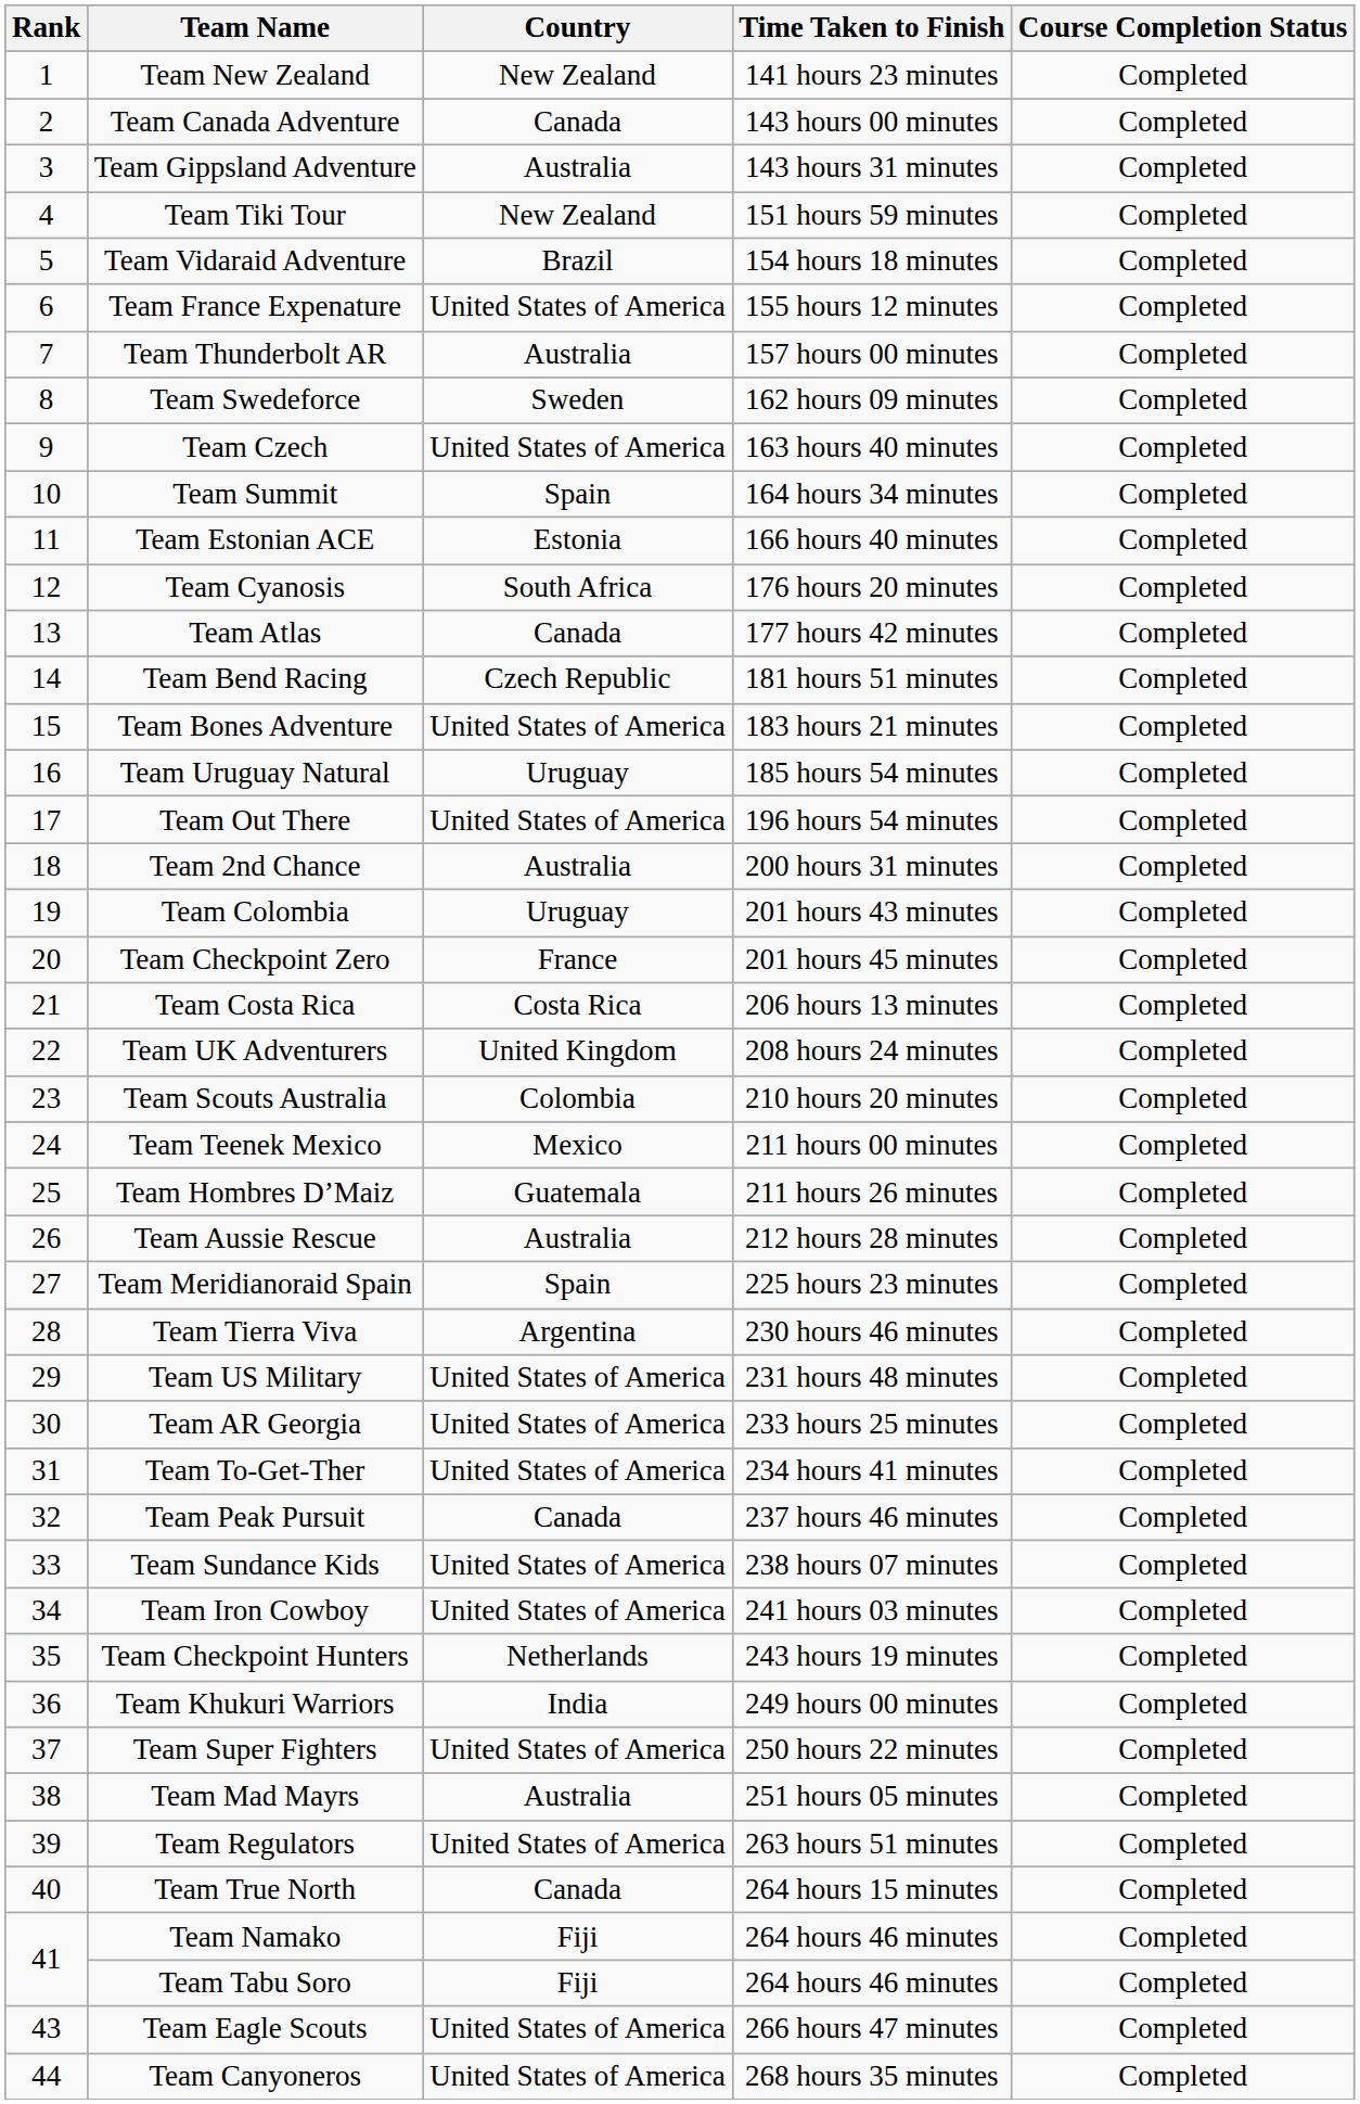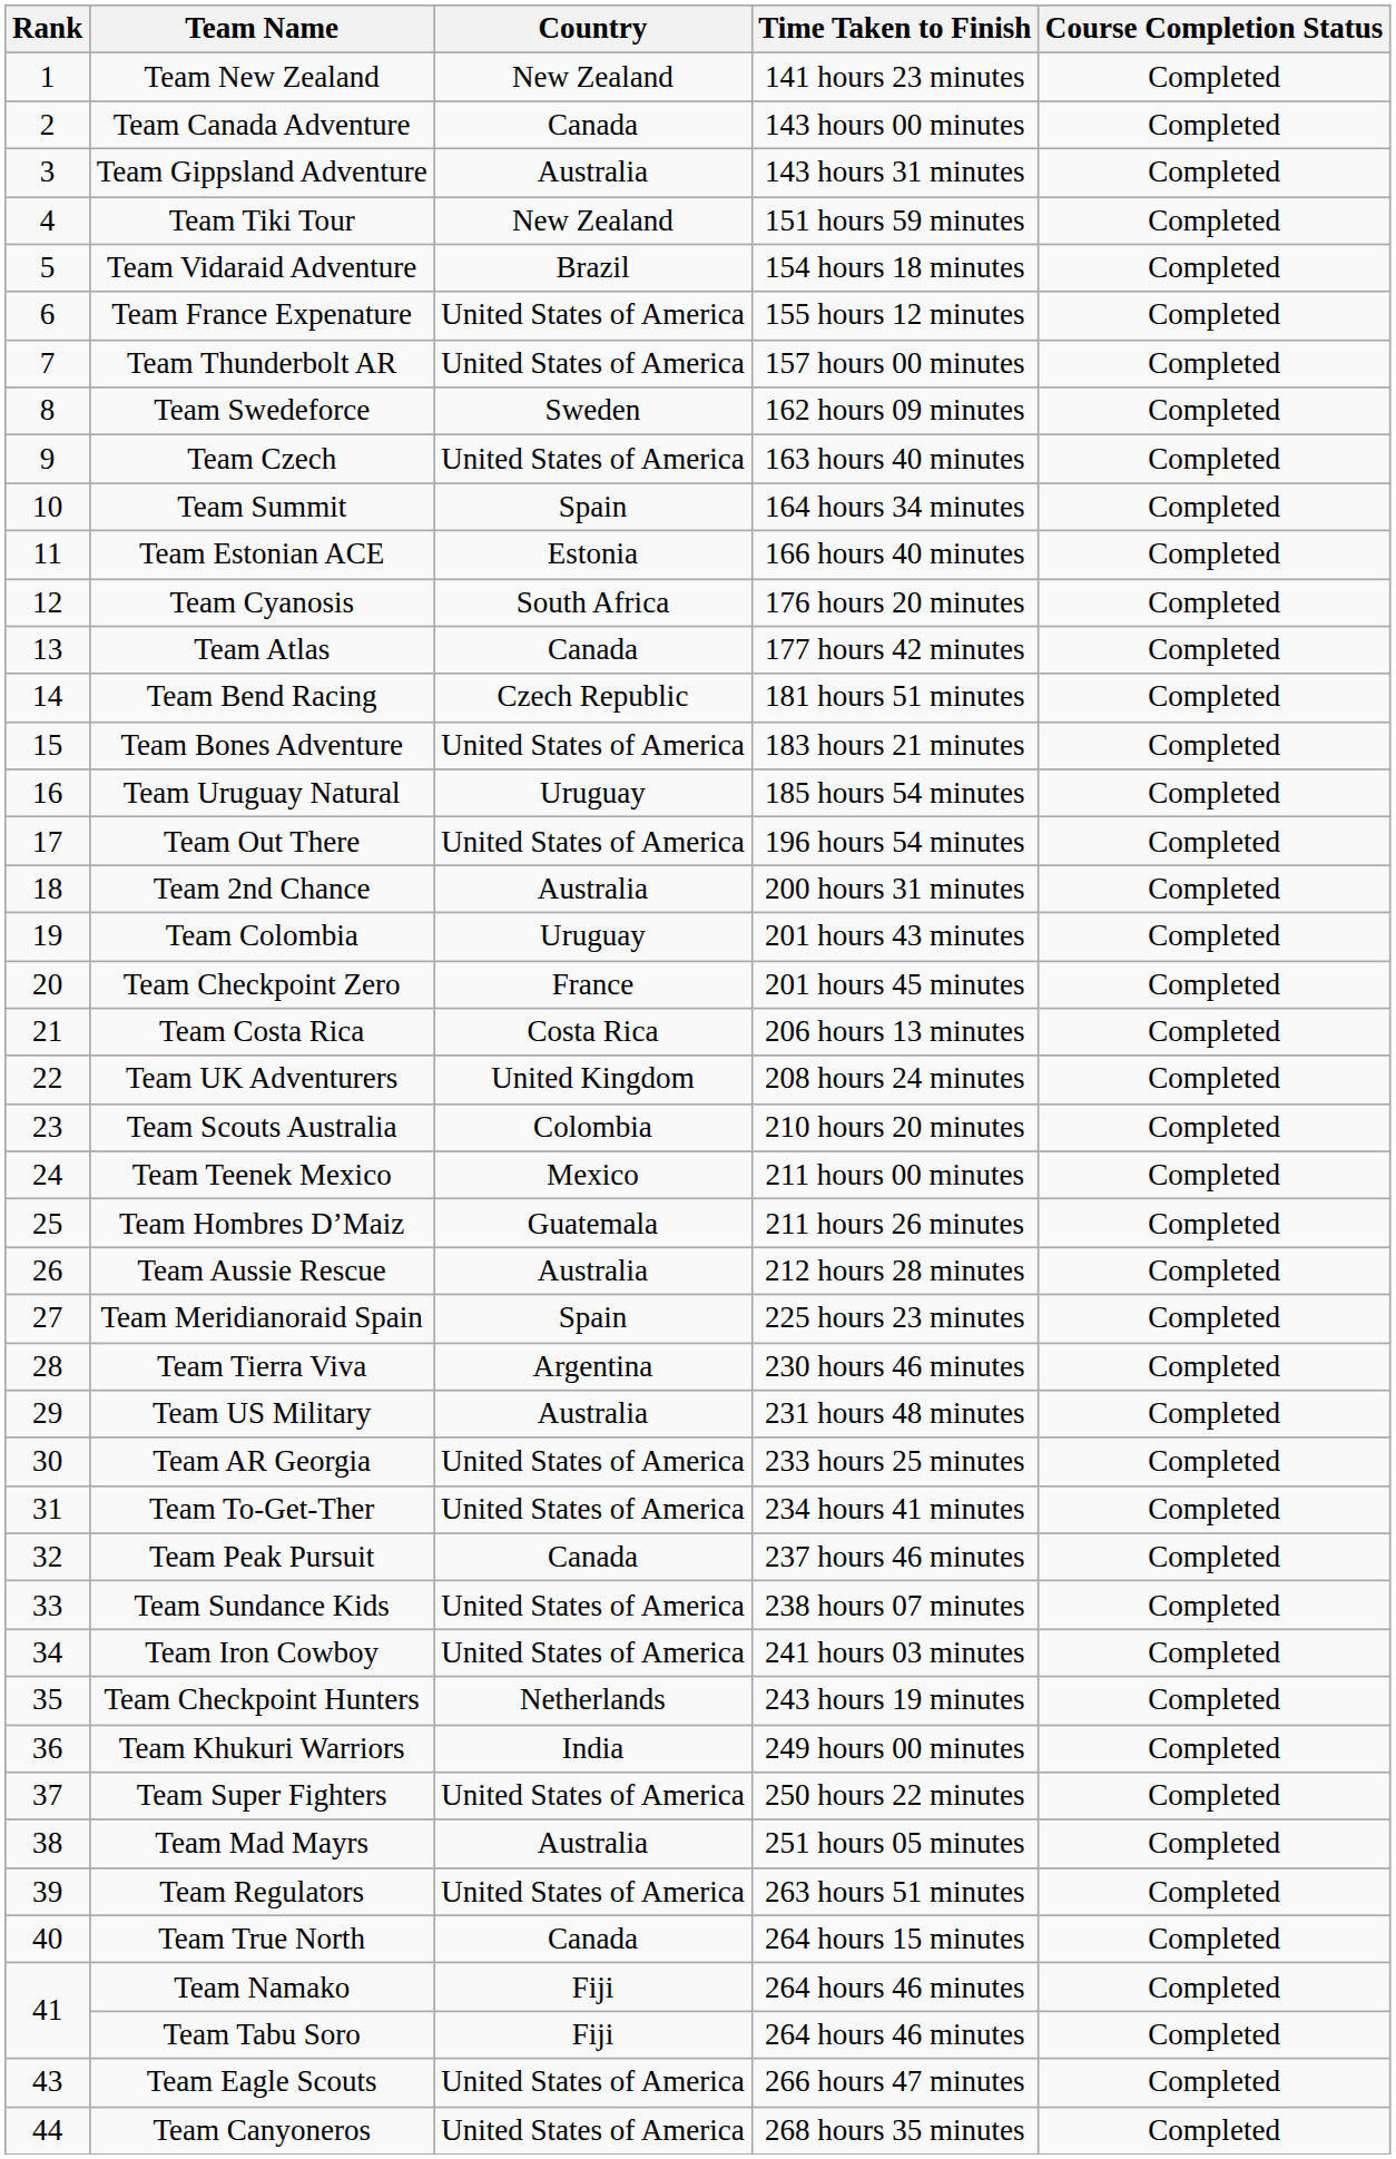 <table class="wikitable sortable" style="text-align: center;">
 <tr>
 <th>Rank</th>
 <th>Team Name</th>
 <th>Country</th>
 <th>Time Taken to Finish</th>
 <th>Course Completion Status</th>
 </tr>
 <tr>
 <td>1</td>
 <td>Team New Zealand</td>
 <td>New Zealand</td>
 <td>141 hours 23 minutes</td>
 <td>Completed</td>
 </tr>
 <tr>
 <td>2</td>
 <td>Team Canada Adventure</td>
 <td>Canada</td>
 <td>143 hours 00 minutes</td>
 <td>Completed</td>
 </tr>
 <tr>
 <td>3</td>
 <td>Team Gippsland Adventure</td>
 <td>Australia</td>
 <td>143 hours 31 minutes</td>
 <td>Completed</td>
 </tr>
 <tr>
 <td>4</td>
 <td>Team Tiki Tour</td>
 <td>New Zealand</td>
 <td>151 hours 59 minutes</td>
 <td>Completed</td>
 </tr>
 <tr>
 <td>5</td>
 <td>Team Vidaraid Adventure</td>
 <td>Brazil</td>
 <td>154 hours 18 minutes</td>
 <td>Completed</td>
 </tr>
 <tr>
 <td>6</td>
 <td>Team France Expenature</td>
 <td>United States of America</td>
 <td>155 hours 12 minutes</td>
 <td>Completed</td>
 </tr>
 <tr>
 <td>7</td>
 <td>Team Thunderbolt AR</td>
-<td>Australia</td>
+<td>United States of America</td>
 <td>157 hours 00 minutes</td>
 <td>Completed</td>
 </tr>
 <tr>
 <td>8</td>
 <td>Team Swedeforce</td>
 <td>Sweden</td>
 <td>162 hours 09 minutes</td>
 <td>Completed</td>
 </tr>
 <tr>
 <td>9</td>
 <td>Team Czech</td>
 <td>United States of America</td>
 <td>163 hours 40 minutes</td>
 <td>Completed</td>
 </tr>
 <tr>
 <td>10</td>
 <td>Team Summit</td>
 <td>Spain</td>
 <td>164 hours 34 minutes</td>
 <td>Completed</td>
 </tr>
 <tr>
 <td>11</td>
 <td>Team Estonian ACE</td>
 <td>Estonia</td>
 <td>166 hours 40 minutes</td>
 <td>Completed</td>
 </tr>
 <tr>
 <td>12</td>
 <td>Team Cyanosis</td>
 <td>South Africa</td>
 <td>176 hours 20 minutes</td>
 <td>Completed</td>
 </tr>
 <tr>
 <td>13</td>
 <td>Team Atlas</td>
 <td>Canada</td>
 <td>177 hours 42 minutes</td>
 <td>Completed</td>
 </tr>
 <tr>
 <td>14</td>
 <td>Team Bend Racing</td>
 <td>Czech Republic</td>
 <td>181 hours 51 minutes</td>
 <td>Completed</td>
 </tr>
 <tr>
 <td>15</td>
 <td>Team Bones Adventure</td>
 <td>United States of America</td>
 <td>183 hours 21 minutes</td>
 <td>Completed</td>
 </tr>
 <tr>
 <td>16</td>
 <td>Team Uruguay Natural</td>
 <td>Uruguay</td>
 <td>185 hours 54 minutes</td>
 <td>Completed</td>
 </tr>
 <tr>
 <td>17</td>
 <td>Team Out There</td>
 <td>United States of America</td>
 <td>196 hours 54 minutes</td>
 <td>Completed</td>
 </tr>
 <tr>
 <td>18</td>
 <td>Team 2nd Chance</td>
 <td>Australia</td>
 <td>200 hours 31 minutes</td>
 <td>Completed</td>
 </tr>
 <tr>
 <td>19</td>
 <td>Team Colombia</td>
 <td>Uruguay</td>
 <td>201 hours 43 minutes</td>
 <td>Completed</td>
 </tr>
 <tr>
 <td>20</td>
 <td>Team Checkpoint Zero</td>
 <td>France</td>
 <td>201 hours 45 minutes</td>
 <td>Completed</td>
 </tr>
 <tr>
 <td>21</td>
 <td>Team Costa Rica</td>
 <td>Costa Rica</td>
 <td>206 hours 13 minutes</td>
 <td>Completed</td>
 </tr>
 <tr>
 <td>22</td>
 <td>Team UK Adventurers</td>
 <td>United Kingdom</td>
 <td>208 hours 24 minutes</td>
 <td>Completed</td>
 </tr>
 <tr>
 <td>23</td>
 <td>Team Scouts Australia</td>
 <td>Colombia</td>
 <td>210 hours 20 minutes</td>
 <td>Completed</td>
 </tr>
 <tr>
 <td>24</td>
 <td>Team Teenek Mexico</td>
 <td>Mexico</td>
 <td>211 hours 00 minutes</td>
 <td>Completed</td>
 </tr>
 <tr>
 <td>25</td>
 <td>Team Hombres D’Maiz</td>
 <td>Guatemala</td>
 <td>211 hours 26 minutes</td>
 <td>Completed</td>
 </tr>
 <tr>
 <td>26</td>
 <td>Team Aussie Rescue</td>
 <td>Australia</td>
 <td>212 hours 28 minutes</td>
 <td>Completed</td>
 </tr>
 <tr>
 <td>27</td>
 <td>Team Meridianoraid Spain</td>
 <td>Spain</td>
 <td>225 hours 23 minutes</td>
 <td>Completed</td>
 </tr>
 <tr>
 <td>28</td>
 <td>Team Tierra Viva</td>
 <td>Argentina</td>
 <td>230 hours 46 minutes</td>
 <td>Completed</td>
 </tr>
 <tr>
 <td>29</td>
 <td>Team US Military</td>
-<td>United States of America</td>
+<td>Australia</td>
 <td>231 hours 48 minutes</td>
 <td>Completed</td>
 </tr>
 <tr>
 <td>30</td>
 <td>Team AR Georgia</td>
 <td>United States of America</td>
 <td>233 hours 25 minutes</td>
 <td>Completed</td>
 </tr>
 <tr>
 <td>31</td>
 <td>Team To-Get-Ther</td>
 <td>United States of America</td>
 <td>234 hours 41 minutes</td>
 <td>Completed</td>
 </tr>
 <tr>
 <td>32</td>
 <td>Team Peak Pursuit</td>
 <td>Canada</td>
 <td>237 hours 46 minutes</td>
 <td>Completed</td>
 </tr>
 <tr>
 <td>33</td>
 <td>Team Sundance Kids</td>
 <td>United States of America</td>
 <td>238 hours 07 minutes</td>
 <td>Completed</td>
 </tr>
 <tr>
 <td>34</td>
 <td>Team Iron Cowboy</td>
 <td>United States of America</td>
 <td>241 hours 03 minutes</td>
 <td>Completed</td>
 </tr>
 <tr>
 <td>35</td>
 <td>Team Checkpoint Hunters</td>
 <td>Netherlands</td>
 <td>243 hours 19 minutes</td>
 <td>Completed</td>
 </tr>
 <tr>
 <td>36</td>
 <td>Team Khukuri Warriors</td>
 <td>India</td>
 <td>249 hours 00 minutes</td>
 <td>Completed</td>
 </tr>
 <tr>
 <td>37</td>
 <td>Team Super Fighters</td>
 <td>United States of America</td>
 <td>250 hours 22 minutes</td>
 <td>Completed</td>
 </tr>
 <tr>
 <td>38</td>
 <td>Team Mad Mayrs</td>
 <td>Australia</td>
 <td>251 hours 05 minutes</td>
 <td>Completed</td>
 </tr>
 <tr>
 <td>39</td>
 <td>Team Regulators</td>
 <td>United States of America</td>
 <td>263 hours 51 minutes</td>
 <td>Completed</td>
 </tr>
 <tr>
 <td>40</td>
 <td>Team True North</td>
 <td>Canada</td>
 <td>264 hours 15 minutes</td>
 <td>Completed</td>
 </tr>
 <tr>
 <td rowspan="2">41</td>
 <td>Team Namako</td>
 <td>Fiji</td>
 <td>264 hours 46 minutes</td>
 <td>Completed</td>
 </tr>
 <tr>
 <td>Team Tabu Soro</td>
 <td>Fiji</td>
 <td>264 hours 46 minutes</td>
 <td>Completed</td>
 </tr>
 <tr>
 <td>43</td>
 <td>Team Eagle Scouts</td>
 <td>United States of America</td>
 <td>266 hours 47 minutes</td>
 <td>Completed</td>
 </tr>
 <tr>
 <td>44</td>
 <td>Team Canyoneros</td>
 <td>United States of America</td>
 <td>268 hours 35 minutes</td>
 <td>Completed</td>
 </tr>
 </table>
